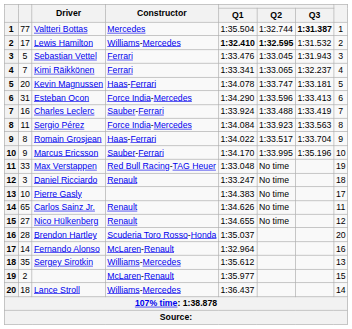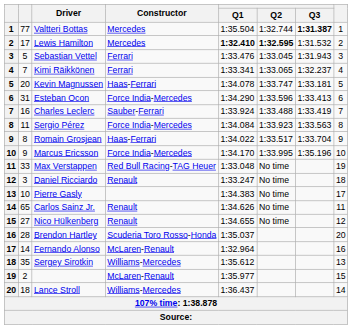 <table class="wikitable sortable" style="font-size:85%">
 <tr>
 <th rowspan=2></th>
 <th rowspan=2></th>
 <th rowspan=2>Driver</th>
 <th rowspan=2>Constructor</th>
 <th colspan=3></th>
 <th rowspan=2></th>
 </tr>
 <tr>
 <th>Q1</th>
 <th>Q2</th>
 <th>Q3</th>
 </tr>
 <tr>
 <th>1</th>
 <td align="center">77</td>
 <td data-sort-value="BOT"> <a href='#'>Valtteri Bottas</a></td>
 <td><a href='#'>Mercedes</a></td>
 <td>1:35.504</td>
 <td>1:32.744</td>
 <td><strong>1:31.387</strong></td>
 <td align="center">1</td>
 </tr>
 <tr>
 <th>2</th>
 <td align="center">17</td>
 <td data-sort-value="HAM"> <a href='#'>Lewis Hamilton</a></td>
-<td><a href='#'>Williams</a>-<a href='#'>Mercedes</a></td>
+<td><a href='#'>Mercedes</a></td>
 <td><strong>1:32.410</strong></td>
 <td><strong>1:32.595</strong></td>
 <td>1:31.532</td>
 <td align="center">2</td>
 </tr>
 <tr>
 <th>3</th>
 <td align="center">5</td>
 <td data-sort-value="VET"> <a href='#'>Sebastian Vettel</a></td>
 <td><a href='#'>Ferrari</a></td>
 <td>1:33.476</td>
 <td>1:33.045</td>
 <td>1:31.943</td>
 <td align="center">3</td>
 </tr>
 <tr>
 <th>4</th>
 <td align="center">7</td>
 <td data-sort-value="RAI"> <a href='#'>Kimi Räikkönen</a></td>
 <td><a href='#'>Ferrari</a></td>
 <td>1:33.341</td>
 <td>1:33.065</td>
 <td>1:32.237</td>
 <td align="center">4</td>
 </tr>
 <tr>
 <th>5</th>
 <td align="center">20</td>
 <td data-sort-value="MAG"> <a href='#'>Kevin Magnussen</a></td>
 <td><a href='#'>Haas</a>-<a href='#'>Ferrari</a></td>
 <td>1:34.078</td>
 <td>1:33.747</td>
 <td>1:33.181</td>
 <td align="center">5</td>
 </tr>
 <tr>
 <th>6</th>
 <td align="center">31</td>
 <td data-sort-value="OCO"> <a href='#'>Esteban Ocon</a></td>
 <td><a href='#'>Force India</a>-<a href='#'>Mercedes</a></td>
 <td>1:34.290</td>
 <td>1:33.596</td>
 <td>1:33.413</td>
 <td align="center">6</td>
 </tr>
 <tr>
 <th>7</th>
 <td align="center">16</td>
 <td data-sort-value="LEC"> <a href='#'>Charles Leclerc</a></td>
 <td><a href='#'>Sauber</a>-<a href='#'>Ferrari</a></td>
 <td>1:33.924</td>
 <td>1:33.488</td>
 <td>1:33.419</td>
 <td align="center">7</td>
 </tr>
 <tr>
 <th>8</th>
 <td align="center">11</td>
 <td data-sort-value="PER"> <a href='#'>Sergio Pérez</a></td>
 <td><a href='#'>Force India</a>-<a href='#'>Mercedes</a></td>
 <td>1:34.084</td>
 <td>1:33.923</td>
 <td>1:33.563</td>
 <td align="center">8</td>
 </tr>
 <tr>
 <th>9</th>
 <td align="center">8</td>
 <td data-sort-value="GRO"> <a href='#'>Romain Grosjean</a></td>
 <td><a href='#'>Haas</a>-<a href='#'>Ferrari</a></td>
 <td>1:34.022</td>
 <td>1:33.517</td>
 <td>1:33.704</td>
 <td align="center">9</td>
 </tr>
 <tr>
 <th>10</th>
 <td align="center">9</td>
 <td data-sort-value="ERI"> <a href='#'>Marcus Ericsson</a></td>
-<td><a href='#'>Sauber</a>-<a href='#'>Ferrari</a></td>
+<td><a href='#'>Force India</a>-<a href='#'>Mercedes</a></td>
 <td>1:34.170</td>
 <td>1:33.995</td>
 <td>1:35.196</td>
 <td align="center">10</td>
 </tr>
 <tr>
 <th>11</th>
 <td align="center">33</td>
 <td data-sort-value="VER"> <a href='#'>Max Verstappen</a></td>
 <td><a href='#'>Red Bull Racing</a>-<a href='#'>TAG Heuer</a></td>
 <td>1:33.048</td>
 <td>No time</td>
 <td></td>
 <td align="center">19</td>
 </tr>
 <tr>
 <th>12</th>
 <td align="center">3</td>
 <td data-sort-value="RIC"> <a href='#'>Daniel Ricciardo</a></td>
 <td><a href='#'>Renault</a></td>
 <td>1:33.247</td>
 <td>No time</td>
 <td></td>
 <td align="center">18</td>
 </tr>
 <tr>
 <th>13</th>
 <td align="center">10</td>
 <td data-sort-value="GAS"> <a href='#'>Pierre Gasly</a></td>
 <td></td>
 <td>1:34.383</td>
 <td>No time</td>
 <td></td>
 <td align="center">17</td>
 </tr>
 <tr>
 <th>14</th>
 <td align="center">65</td>
 <td data-sort-value="SAI"> <a href='#'>Carlos Sainz Jr.</a></td>
 <td><a href='#'>Renault</a></td>
 <td>1:34.626</td>
 <td>No time</td>
 <td></td>
 <td align="center">11</td>
 </tr>
 <tr>
 <th>15</th>
 <td align="center">27</td>
 <td data-sort-value="HUL"> <a href='#'>Nico Hülkenberg</a></td>
 <td><a href='#'>Renault</a></td>
 <td>1:34.655</td>
 <td>No time</td>
 <td></td>
 <td align="center">12</td>
 </tr>
 <tr>
 <th>16</th>
 <td align="center">28</td>
 <td data-sort-value="HAR"> <a href='#'>Brendon Hartley</a></td>
 <td><a href='#'>Scuderia Toro Rosso</a>-<a href='#'>Honda</a></td>
 <td>1:35.037</td>
 <td></td>
 <td></td>
 <td align="center">20</td>
 </tr>
 <tr>
 <th>17</th>
 <td align="center">14</td>
 <td data-sort-value="ALO"> <a href='#'>Fernando Alonso</a></td>
 <td><a href='#'>McLaren</a>-<a href='#'>Renault</a></td>
 <td>1:32.964</td>
 <td></td>
 <td></td>
 <td align="center">16</td>
 </tr>
 <tr>
 <th>18</th>
 <td align="center">35</td>
 <td data-sort-value="SIR"> <a href='#'>Sergey Sirotkin</a></td>
 <td><a href='#'>Williams</a>-<a href='#'>Mercedes</a></td>
 <td>1:35.612</td>
 <td></td>
 <td></td>
 <td align="center">13</td>
 </tr>
 <tr>
 <th>19</th>
 <td align="center">2</td>
 <td data-sort-value="VAN"></td>
 <td><a href='#'>McLaren</a>-<a href='#'>Renault</a></td>
 <td>1:35.977</td>
 <td></td>
 <td></td>
 <td align="center">15</td>
 </tr>
 <tr>
 <th>20</th>
 <td align="center">18</td>
 <td data-sort-value="STR"> <a href='#'>Lance Stroll</a></td>
 <td><a href='#'>Williams</a>-<a href='#'>Mercedes</a></td>
 <td>1:36.437</td>
 <td></td>
 <td></td>
 <td align="center">14</td>
 </tr>
 <tr>
 <th colspan="8"><a href='#'>107% time</a>: 1:38.878</th>
 </tr>
 <tr>
 <th colspan="8">Source:</th>
 </tr>
 </table>
